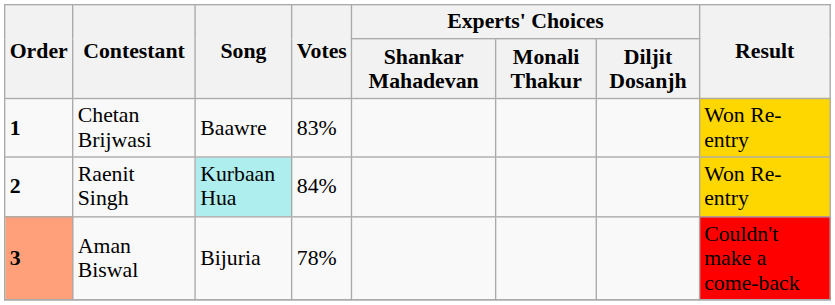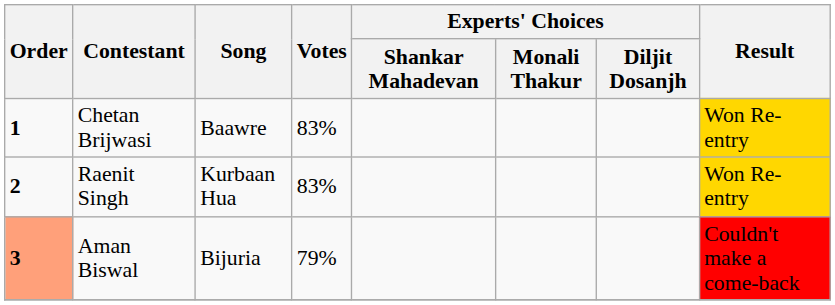 <table class="wikitable sortable mw-collapsible">
 <tr>
 <th rowspan="2">Order</th>
 <th rowspan="2">Contestant</th>
 <th rowspan="2">Song</th>
 <th rowspan="2">Votes</th>
 <th colspan="3">Experts' Choices</th>
 <th rowspan="2">Result</th>
 </tr>
 <tr>
 <th>Shankar Mahadevan</th>
 <th>Monali Thakur</th>
 <th>Diljit Dosanjh</th>
 </tr>
 <tr>
 <td><strong>1</strong></td>
 <td>Chetan Brijwasi</td>
 <td>Baawre</td>
 <td>83%</td>
 <td></td>
 <td></td>
 <td></td>
 <td bgcolor="gold">Won Re-entry</td>
 </tr>
 <tr>
 <td><strong>2</strong></td>
 <td>Raenit Singh</td>
-<td style="background: paleturquoise;">Kurbaan Hua</td>
-<td>84%</td>
+<td>Kurbaan Hua</td>
+<td>83%</td>
 <td></td>
 <td></td>
 <td></td>
 <td bgcolor="gold">Won Re-entry</td>
 </tr>
 <tr>
 <td style="background: lightsalmon;"><strong>3</strong></td>
 <td>Aman Biswal</td>
 <td>Bijuria</td>
-<td>78%</td>
+<td>79%</td>
 <td></td>
 <td></td>
 <td></td>
 <td bgcolor="red">Couldn't make a come-back</td>
 </tr>
 <tr>
 </tr>
 </table>
